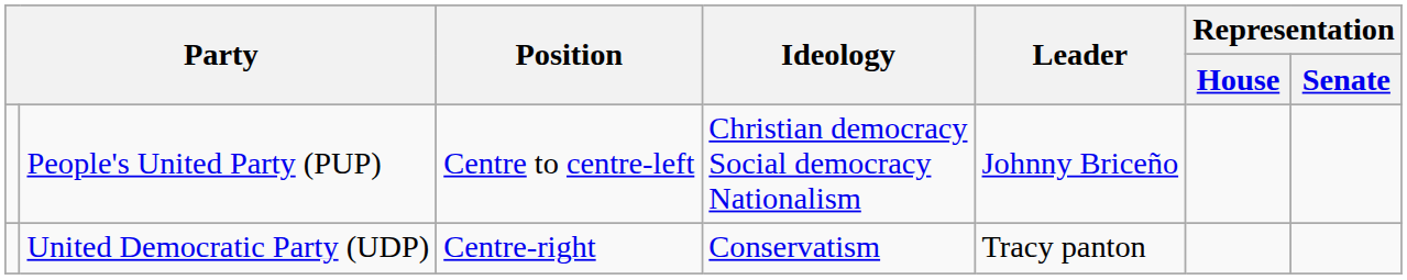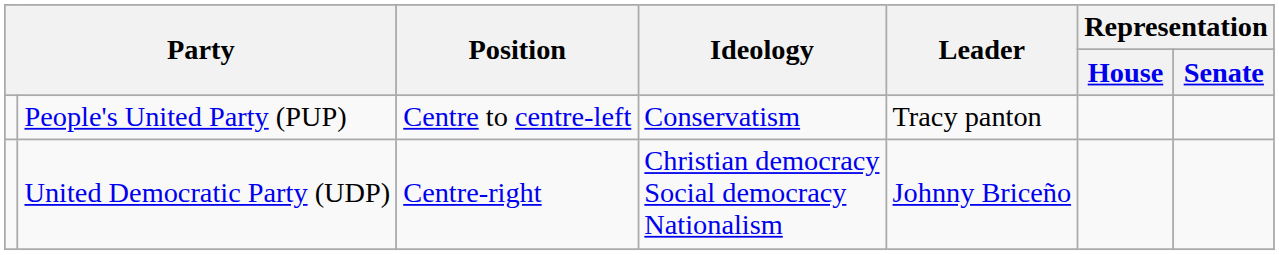 <table class ="wikitable">
 <tr>
 <th colspan=2 rowspan=2>Party</th>
 <th rowspan="2">Position</th>
 <th rowspan="2">Ideology</th>
 <th rowspan="2">Leader</th>
 <th colspan=2>Representation</th>
 </tr>
 <tr>
 <th><a href='#'>House</a></th>
 <th><a href='#'>Senate</a></th>
 </tr>
 <tr>
 <td style=background:></td>
 <td><a href='#'>People's United Party</a> (PUP)</td>
 <td><a href='#'>Centre</a> to <a href='#'>centre-left</a></td>
-<td><a href='#'>Christian democracy</a><br><a href='#'>Social democracy</a><br><a href='#'>Nationalism</a></td>
-<td><a href='#'>Johnny Briceño</a></td>
+<td><a href='#'>Conservatism</a></td>
+<td>Tracy panton</td>
 <td></td>
 <td></td>
 </tr>
 <tr>
 <td style=background:></td>
 <td><a href='#'>United Democratic Party</a> (UDP)</td>
 <td><a href='#'>Centre-right</a></td>
-<td><a href='#'>Conservatism</a></td>
-<td>Tracy panton</td>
+<td><a href='#'>Christian democracy</a><br><a href='#'>Social democracy</a><br><a href='#'>Nationalism</a></td>
+<td><a href='#'>Johnny Briceño</a></td>
 <td></td>
 <td></td>
 </tr>
 </table>
